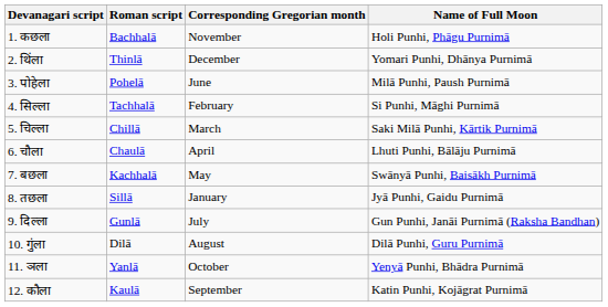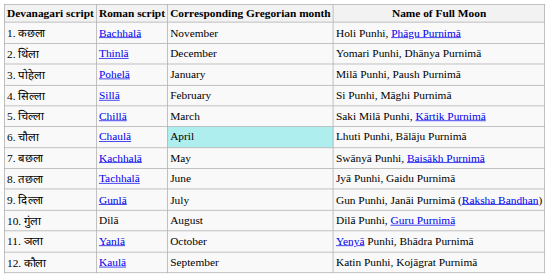 <table class="wikitable" align=center>
 <tr>
 <th>Devanagari script</th>
 <th>Roman script</th>
 <th>Corresponding Gregorian month</th>
 <th>Name of Full Moon</th>
 </tr>
 <tr>
 <td>1. कछला</td>
 <td><a href='#'>Bachhalā</a></td>
 <td>November</td>
 <td>Holi Punhi, <a href='#'>Phāgu Purnimā</a></td>
 </tr>
 <tr>
 <td>2. थिंला</td>
 <td><a href='#'>Thinlā</a></td>
 <td>December</td>
 <td>Yomari Punhi, Dhānya Purnimā</td>
 </tr>
 <tr>
 <td>3. पोहेला</td>
 <td><a href='#'>Pohelā</a></td>
-<td>June</td>
+<td>January</td>
 <td>Milā Punhi, Paush Purnimā</td>
 </tr>
 <tr>
 <td>4. सिल्ला</td>
-<td><a href='#'>Tachhalā</a></td>
+<td><a href='#'>Sillā</a></td>
 <td>February</td>
 <td>Si Punhi, Māghi Purnimā</td>
 </tr>
 <tr>
 <td>5. चिल्ला</td>
 <td><a href='#'>Chillā</a></td>
 <td>March</td>
 <td>Saki Milā Punhi, <a href='#'>Kārtik Purnimā</a></td>
 </tr>
 <tr>
 <td>6. चौला</td>
 <td><a href='#'>Chaulā</a></td>
-<td>April</td>
+<td style="background: paleturquoise;">April</td>
 <td>Lhuti Punhi, Bālāju Purnimā</td>
 </tr>
 <tr>
 <td>7. बछला</td>
 <td><a href='#'>Kachhalā</a></td>
 <td>May</td>
 <td>Swānyā Punhi, <a href='#'>Baisākh Purnimā</a></td>
 </tr>
 <tr>
 <td>8. तछला</td>
-<td><a href='#'>Sillā</a></td>
-<td>January</td>
+<td><a href='#'>Tachhalā</a></td>
+<td>June</td>
 <td>Jyā Punhi, Gaidu Purnimā</td>
 </tr>
 <tr>
 <td>9. दिल्ला</td>
 <td><a href='#'>Gunlā</a></td>
 <td>July</td>
 <td>Gun Punhi, Janāi Purnimā (<a href='#'>Raksha Bandhan</a>)</td>
 </tr>
 <tr>
 <td>10. गुंला</td>
 <td>Dilā</td>
 <td>August</td>
 <td>Dilā Punhi, <a href='#'>Guru Purnimā</a></td>
 </tr>
 <tr>
 <td>11. ञला</td>
 <td><a href='#'>Yanlā</a></td>
 <td>October</td>
 <td><a href='#'>Yenyā</a> Punhi, Bhādra Purnimā</td>
 </tr>
 <tr>
 <td>12. कौला</td>
 <td><a href='#'>Kaulā</a></td>
 <td>September</td>
 <td>Katin Punhi, Kojāgrat Purnimā</td>
 </tr>
 </table>
